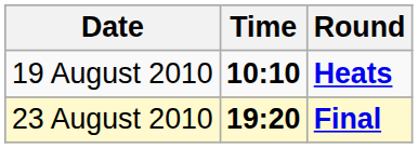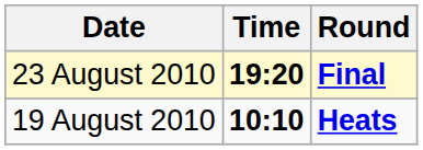 <table class="wikitable">
 <tr>
 <th>Date</th>
 <th>Time</th>
 <th>Round</th>
 </tr>
+<tr style=background:lemonchiffon>
+<td>23 August 2010</td>
+<td><strong>19:20</strong></td>
+<td><strong><a href='#'>Final</a></strong></td>
+</tr>
 <tr>
 <td>19 August 2010</td>
 <td><strong>10:10</strong></td>
 <td><strong><a href='#'>Heats</a></strong></td>
 </tr>
-<tr style=background:lemonchiffon>
-<td>23 August 2010</td>
-<td><strong>19:20</strong></td>
-<td><strong><a href='#'>Final</a></strong></td>
-</tr>
 </table>
